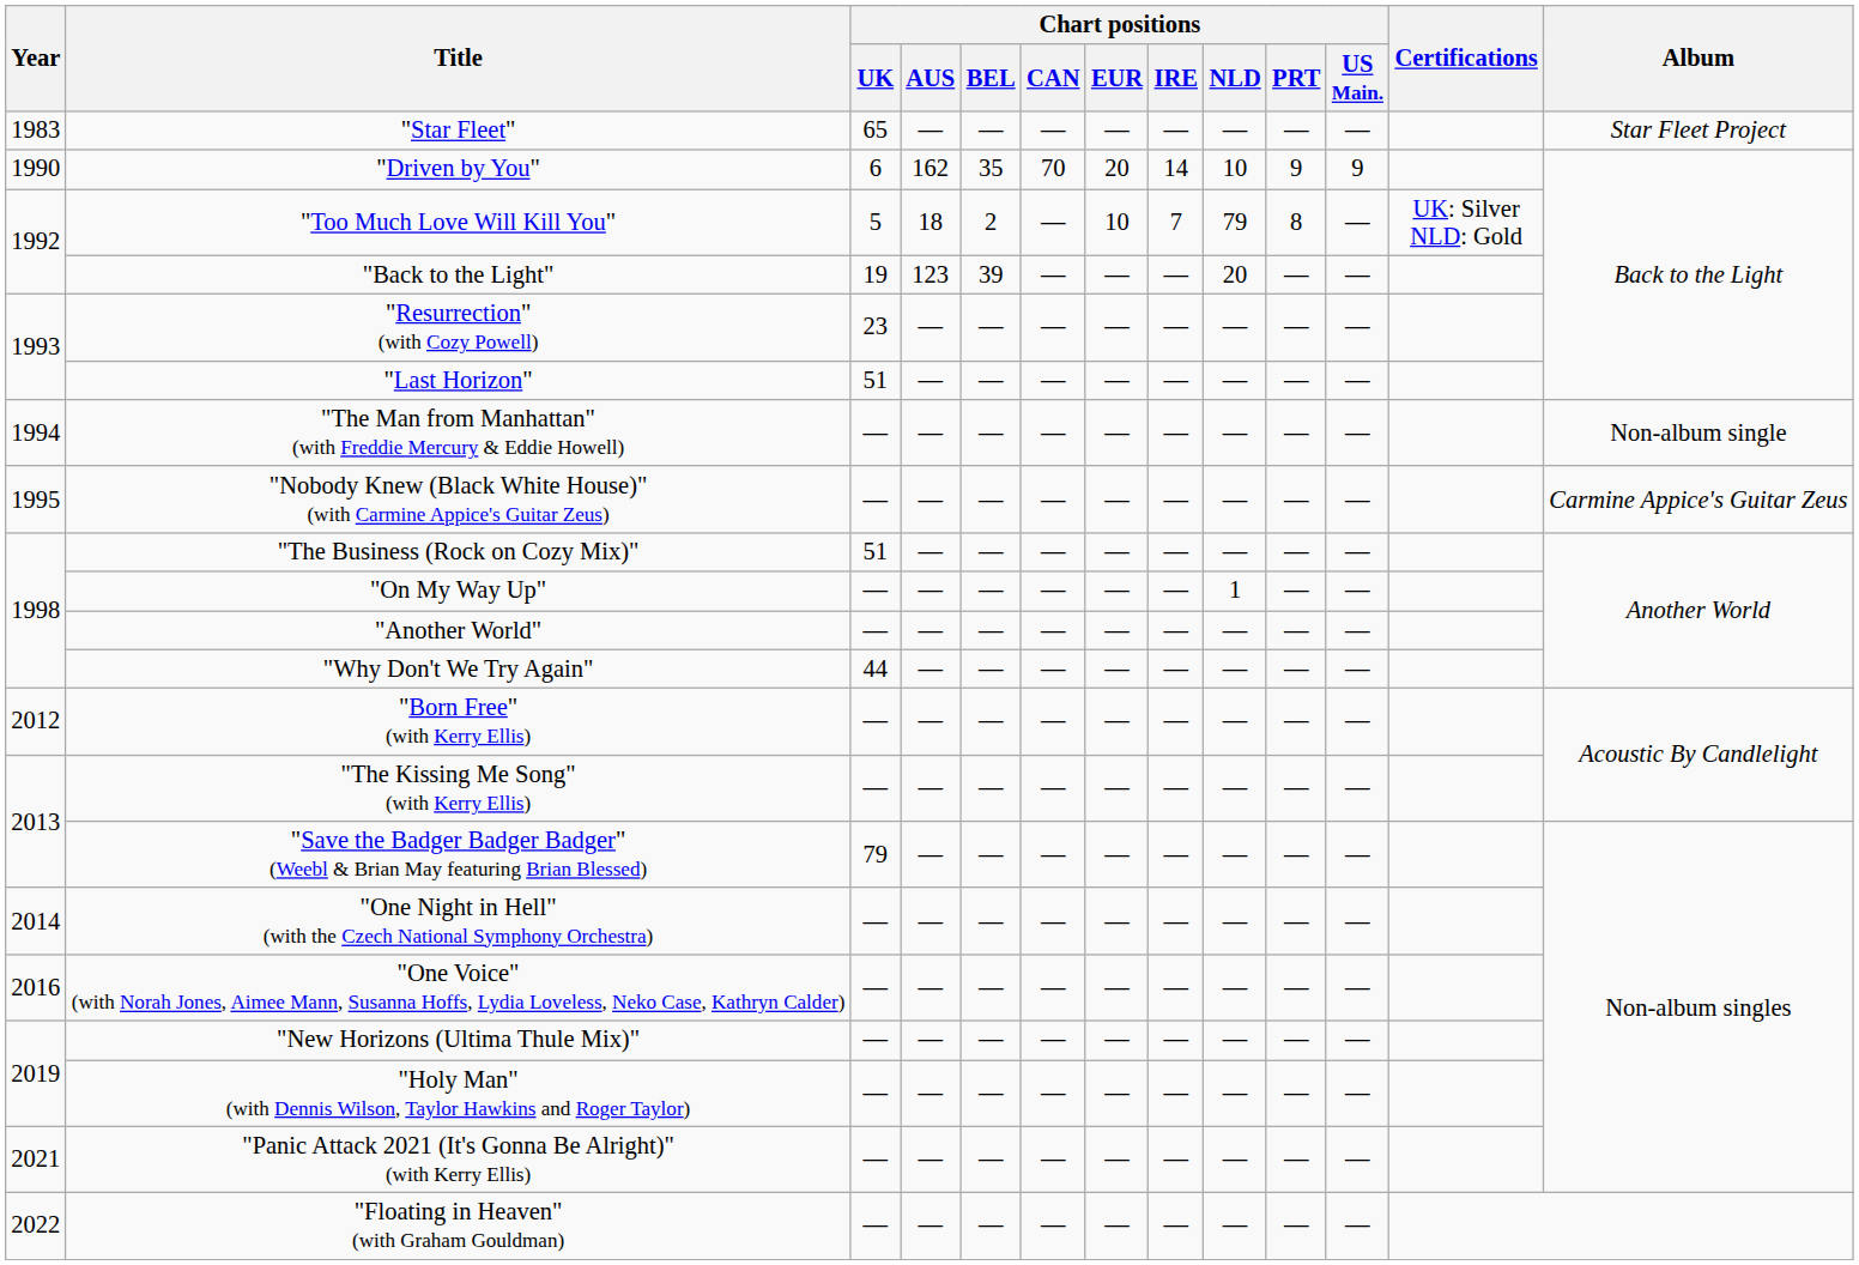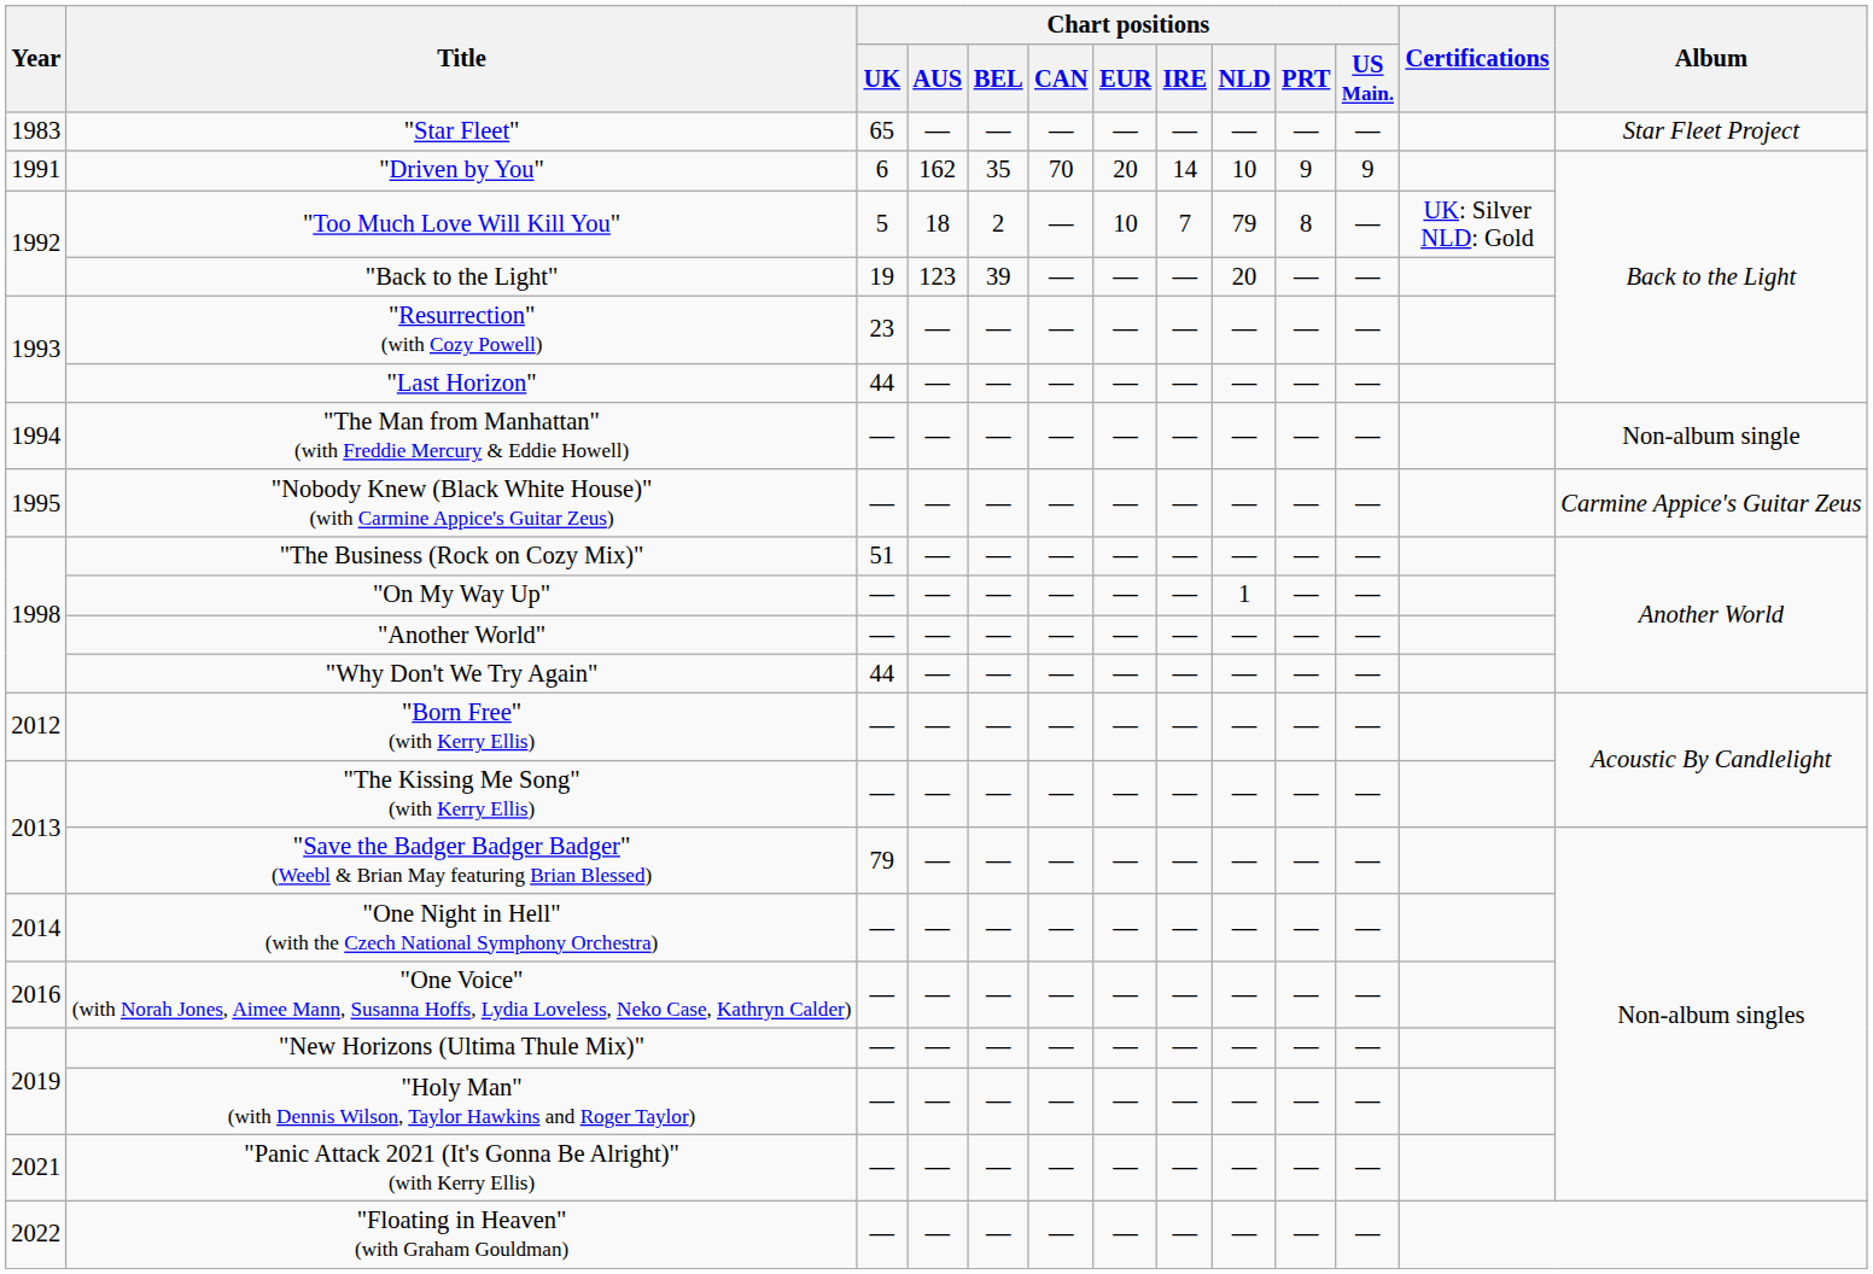 <table class="wikitable" style=text-align:center;>
 <tr>
 <th rowspan="2">Year</th>
 <th rowspan="2">Title</th>
 <th colspan="9">Chart positions</th>
 <th rowspan="2"><a href='#'>Certifications</a></th>
 <th rowspan="2">Album</th>
 </tr>
 <tr>
 <th style="width:25px;"><a href='#'>UK</a><br></th>
 <th style="width:25px;"><a href='#'>AUS</a><br></th>
 <th style="width:25px;"><a href='#'>BEL</a><br></th>
 <th style="width:25px;"><a href='#'>CAN</a><br></th>
 <th style="width:25px;"><a href='#'>EUR</a><br></th>
 <th style="width:25px;"><a href='#'>IRE</a><br></th>
 <th style="width:25px;"><a href='#'>NLD</a><br></th>
 <th style="width:25px;"><a href='#'>PRT</a><br></th>
 <th style="width:25px;"><a href='#'>US<br><small>Main.</small></a><br></th>
 </tr>
 <tr>
 <td>1983</td>
 <td>"<a href='#'>Star Fleet</a>"</td>
 <td>65</td>
 <td>—</td>
 <td>—</td>
 <td>—</td>
 <td>—</td>
 <td>—</td>
 <td>—</td>
 <td>—</td>
 <td>—</td>
 <td></td>
 <td><em>Star Fleet Project</em></td>
 </tr>
 <tr>
-<td rowspan="1">1990</td>
+<td rowspan="1">1991</td>
 <td>"<a href='#'>Driven by You</a>"</td>
 <td>6</td>
 <td>162</td>
 <td>35</td>
 <td>70</td>
 <td>20</td>
 <td>14</td>
 <td>10</td>
 <td>9</td>
 <td>9</td>
 <td></td>
 <td rowspan="5"><em>Back to the Light</em></td>
 </tr>
 <tr>
 <td rowspan="2">1992</td>
 <td>"<a href='#'>Too Much Love Will Kill You</a>"</td>
 <td>5</td>
 <td>18</td>
 <td>2</td>
 <td>—</td>
 <td>10</td>
 <td>7</td>
 <td>79</td>
 <td>8</td>
 <td>—</td>
 <td><a href='#'>UK</a>: Silver<br><a href='#'>NLD</a>: Gold</td>
 </tr>
 <tr>
 <td>"Back to the Light"</td>
 <td>19</td>
 <td>123</td>
 <td>39</td>
 <td>—</td>
 <td>—</td>
 <td>—</td>
 <td>20</td>
 <td>—</td>
 <td>—</td>
 <td></td>
 </tr>
 <tr>
 <td rowspan="2">1993</td>
 <td>"<a href='#'>Resurrection</a>"<br><small>(with <a href='#'>Cozy Powell</a>)</small></td>
 <td>23</td>
 <td>—</td>
 <td>—</td>
 <td>—</td>
 <td>—</td>
 <td>—</td>
 <td>—</td>
 <td>—</td>
 <td>—</td>
 <td></td>
 </tr>
 <tr>
 <td>"<a href='#'>Last Horizon</a>"</td>
-<td>51</td>
+<td>44</td>
 <td>—</td>
 <td>—</td>
 <td>—</td>
 <td>—</td>
 <td>—</td>
 <td>—</td>
 <td>—</td>
 <td>—</td>
 <td></td>
 </tr>
 <tr>
 <td rowspan="1">1994</td>
 <td>"The Man from Manhattan"<br><small>(with <a href='#'>Freddie Mercury</a> & Eddie Howell)</small></td>
 <td>—</td>
 <td>—</td>
 <td>—</td>
 <td>—</td>
 <td>—</td>
 <td>—</td>
 <td>—</td>
 <td>—</td>
 <td>—</td>
 <td></td>
 <td>Non-album single</td>
 </tr>
 <tr>
 <td rowspan="1">1995</td>
 <td>"Nobody Knew (Black White House)"<br><small>(with <a href='#'>Carmine Appice's Guitar Zeus</a>)</small></td>
 <td>—</td>
 <td>—</td>
 <td>—</td>
 <td>—</td>
 <td>—</td>
 <td>—</td>
 <td>—</td>
 <td>—</td>
 <td>—</td>
 <td></td>
 <td><em>Carmine Appice's Guitar Zeus</em></td>
 </tr>
 <tr>
 <td rowspan="4">1998</td>
 <td>"The Business (Rock on Cozy Mix)"</td>
 <td>51</td>
 <td>—</td>
 <td>—</td>
 <td>—</td>
 <td>—</td>
 <td>—</td>
 <td>—</td>
 <td>—</td>
 <td>—</td>
 <td></td>
 <td rowspan="4"><em>Another World</em></td>
 </tr>
 <tr>
 <td>"On My Way Up"</td>
 <td>—</td>
 <td>—</td>
 <td>—</td>
 <td>—</td>
 <td>—</td>
 <td>—</td>
 <td>1</td>
 <td>—</td>
 <td>—</td>
 <td></td>
 </tr>
 <tr>
 <td>"Another World"</td>
 <td>—</td>
 <td>—</td>
 <td>—</td>
 <td>—</td>
 <td>—</td>
 <td>—</td>
 <td>—</td>
 <td>—</td>
 <td>—</td>
 <td></td>
 </tr>
 <tr>
 <td>"Why Don't We Try Again"</td>
 <td>44</td>
 <td>—</td>
 <td>—</td>
 <td>—</td>
 <td>—</td>
 <td>—</td>
 <td>—</td>
 <td>—</td>
 <td>—</td>
 <td></td>
 </tr>
 <tr>
 <td rowspan="1">2012</td>
 <td>"<a href='#'>Born Free</a>"<br><small>(with <a href='#'>Kerry Ellis</a>)</small></td>
 <td>—</td>
 <td>—</td>
 <td>—</td>
 <td>—</td>
 <td>—</td>
 <td>—</td>
 <td>—</td>
 <td>—</td>
 <td>—</td>
 <td></td>
 <td rowspan="2"><em>Acoustic By Candlelight</em></td>
 </tr>
 <tr>
 <td rowspan="2">2013</td>
 <td>"The Kissing Me Song"<br><small>(with <a href='#'>Kerry Ellis</a>)</small></td>
 <td>—</td>
 <td>—</td>
 <td>—</td>
 <td>—</td>
 <td>—</td>
 <td>—</td>
 <td>—</td>
 <td>—</td>
 <td>—</td>
 <td></td>
 </tr>
 <tr>
 <td>"<a href='#'>Save the Badger Badger Badger</a>"<br><small>(<a href='#'>Weebl</a> & Brian May featuring <a href='#'>Brian Blessed</a>)</small></td>
 <td>79</td>
 <td>—</td>
 <td>—</td>
 <td>—</td>
 <td>—</td>
 <td>—</td>
 <td>—</td>
 <td>—</td>
 <td>—</td>
 <td></td>
 <td rowspan="6">Non-album singles</td>
 </tr>
 <tr>
 <td>2014</td>
 <td>"One Night in Hell"<br><small>(with the <a href='#'>Czech National Symphony Orchestra</a>)</small></td>
 <td>—</td>
 <td>—</td>
 <td>—</td>
 <td>—</td>
 <td>—</td>
 <td>—</td>
 <td>—</td>
 <td>—</td>
 <td>—</td>
 <td></td>
 </tr>
 <tr>
 <td>2016</td>
 <td>"One Voice"<br><small>(with <a href='#'>Norah Jones</a>, <a href='#'>Aimee Mann</a>, <a href='#'>Susanna Hoffs</a>, <a href='#'>Lydia Loveless</a>, <a href='#'>Neko Case</a>, <a href='#'>Kathryn Calder</a>)</small></td>
 <td>—</td>
 <td>—</td>
 <td>—</td>
 <td>—</td>
 <td>—</td>
 <td>—</td>
 <td>—</td>
 <td>—</td>
 <td>—</td>
 <td></td>
 </tr>
 <tr>
 <td rowspan="2">2019</td>
 <td>"New Horizons (Ultima Thule Mix)"</td>
 <td>—</td>
 <td>—</td>
 <td>—</td>
 <td>—</td>
 <td>—</td>
 <td>—</td>
 <td>—</td>
 <td>—</td>
 <td>—</td>
 <td></td>
 </tr>
 <tr>
 <td>"Holy Man"<br><small>(with <a href='#'>Dennis Wilson</a>, <a href='#'>Taylor Hawkins</a> and <a href='#'>Roger Taylor</a>)</small></td>
 <td>—</td>
 <td>—</td>
 <td>—</td>
 <td>—</td>
 <td>—</td>
 <td>—</td>
 <td>—</td>
 <td>—</td>
 <td>—</td>
 <td></td>
 </tr>
 <tr>
 <td rowspan="1">2021</td>
 <td>"Panic Attack 2021 (It's Gonna Be Alright)"<br><small>(with Kerry Ellis)</small></td>
 <td>—</td>
 <td>—</td>
 <td>—</td>
 <td>—</td>
 <td>—</td>
 <td>—</td>
 <td>—</td>
 <td>—</td>
 <td>—</td>
 <td></td>
 </tr>
 <tr>
 <td rowspan="6">2022</td>
 <td>"Floating in Heaven"<br><small>(with Graham Gouldman)</small></td>
 <td>—</td>
 <td>—</td>
 <td>—</td>
 <td>—</td>
 <td>—</td>
 <td>—</td>
 <td>—</td>
 <td>—</td>
 <td>—</td>
 </tr>
 <tr>
 </tr>
 </table>
